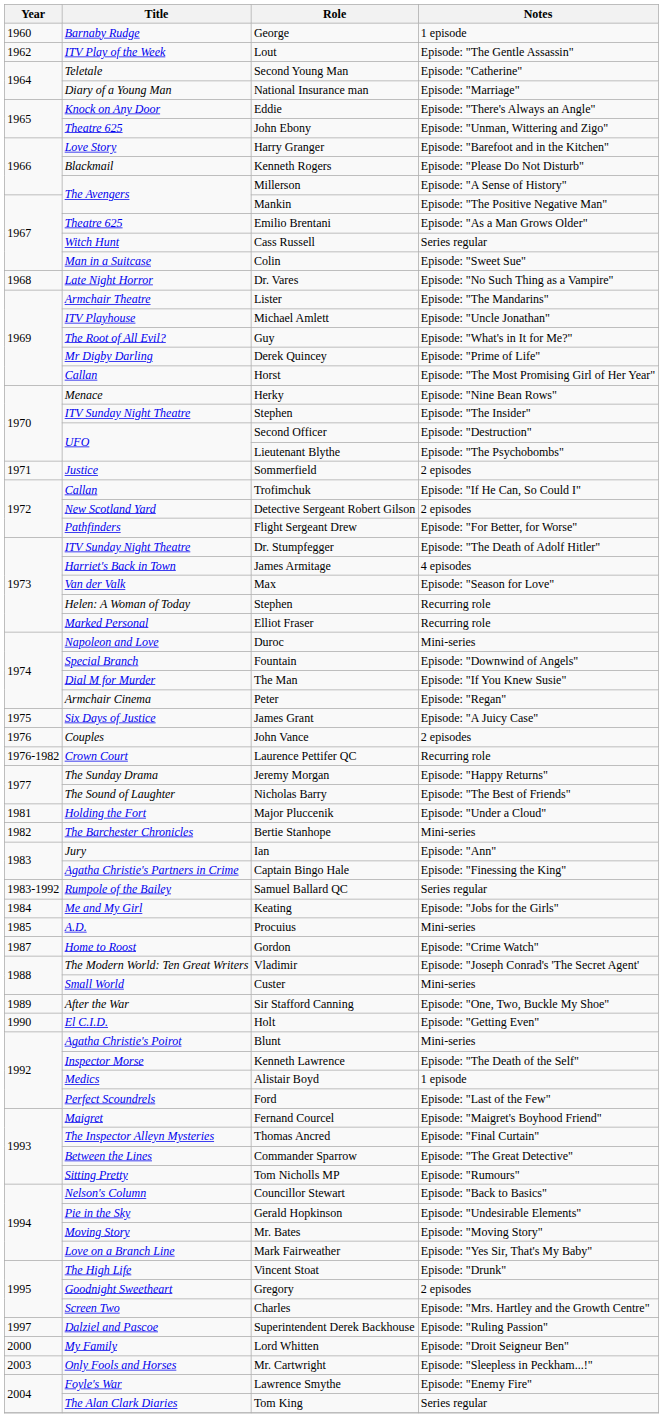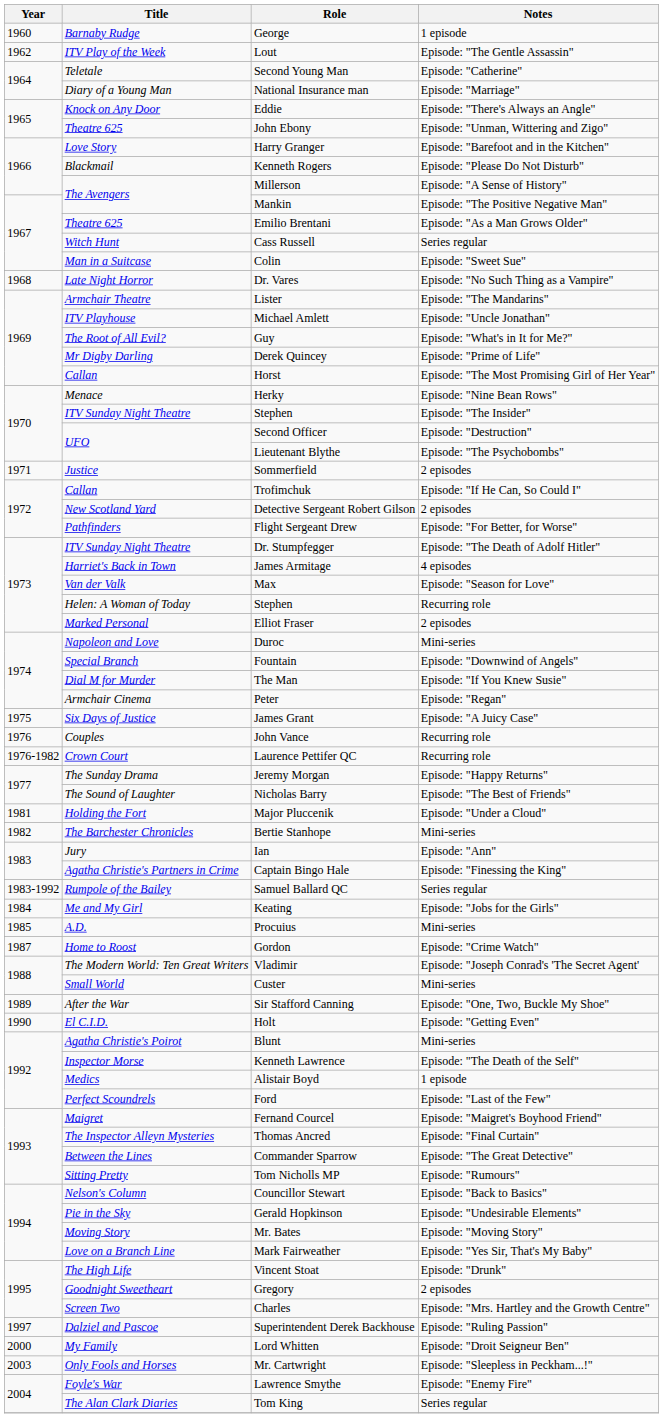 <table class="wikitable sortable">
 <tr>
 <th>Year</th>
 <th>Title</th>
 <th>Role</th>
 <th>Notes</th>
 </tr>
 <tr>
 <td>1960</td>
 <td><em><a href='#'>Barnaby Rudge</a></em></td>
 <td>George</td>
 <td>1 episode</td>
 </tr>
 <tr>
 <td>1962</td>
 <td><em><a href='#'>ITV Play of the Week</a></em></td>
 <td>Lout</td>
 <td>Episode: "The Gentle Assassin"</td>
 </tr>
 <tr>
 <td rowspan="2">1964</td>
 <td><em>Teletale</em></td>
 <td>Second Young Man</td>
 <td>Episode: "Catherine"</td>
 </tr>
 <tr>
 <td><em>Diary of a Young Man</em></td>
 <td>National Insurance man</td>
 <td>Episode: "Marriage"</td>
 </tr>
 <tr>
 <td rowspan="2">1965</td>
 <td><em><a href='#'>Knock on Any Door</a></em></td>
 <td>Eddie</td>
 <td>Episode: "There's Always an Angle"</td>
 </tr>
 <tr>
 <td><em><a href='#'>Theatre 625</a></em></td>
 <td>John Ebony</td>
 <td>Episode: "Unman, Wittering and Zigo"</td>
 </tr>
 <tr>
 <td rowspan="3">1966</td>
 <td><em><a href='#'>Love Story</a></em></td>
 <td>Harry Granger</td>
 <td>Episode: "Barefoot and in the Kitchen"</td>
 </tr>
 <tr>
 <td><em>Blackmail</em></td>
 <td>Kenneth Rogers</td>
 <td>Episode: "Please Do Not Disturb"</td>
 </tr>
 <tr>
 <td rowspan="2"><em><a href='#'>The Avengers</a></em></td>
 <td>Millerson</td>
 <td>Episode: "A Sense of History"</td>
 </tr>
 <tr>
 <td rowspan="4">1967</td>
 <td>Mankin</td>
 <td>Episode: "The Positive Negative Man"</td>
 </tr>
 <tr>
 <td><em><a href='#'>Theatre 625</a></em></td>
 <td>Emilio Brentani</td>
 <td>Episode: "As a Man Grows Older"</td>
 </tr>
 <tr>
 <td><em><a href='#'>Witch Hunt</a></em></td>
 <td>Cass Russell</td>
 <td>Series regular</td>
 </tr>
 <tr>
 <td><em><a href='#'>Man in a Suitcase</a></em></td>
 <td>Colin</td>
 <td>Episode: "Sweet Sue"</td>
 </tr>
 <tr>
 <td>1968</td>
 <td><em><a href='#'>Late Night Horror</a></em></td>
 <td>Dr. Vares</td>
 <td>Episode: "No Such Thing as a Vampire"</td>
 </tr>
 <tr>
 <td rowspan="5">1969</td>
 <td><em><a href='#'>Armchair Theatre</a></em></td>
 <td>Lister</td>
 <td>Episode: "The Mandarins"</td>
 </tr>
 <tr>
 <td><em><a href='#'>ITV Playhouse</a></em></td>
 <td>Michael Amlett</td>
 <td>Episode: "Uncle Jonathan"</td>
 </tr>
 <tr>
 <td><em><a href='#'>The Root of All Evil?</a></em></td>
 <td>Guy</td>
 <td>Episode: "What's in It for Me?"</td>
 </tr>
 <tr>
 <td><em><a href='#'>Mr Digby Darling</a></em></td>
 <td>Derek Quincey</td>
 <td>Episode: "Prime of Life"</td>
 </tr>
 <tr>
 <td><em><a href='#'>Callan</a></em></td>
 <td>Horst</td>
 <td>Episode: "The Most Promising Girl of Her Year"</td>
 </tr>
 <tr>
 <td rowspan="4">1970</td>
 <td><em>Menace</em></td>
 <td>Herky</td>
 <td>Episode: "Nine Bean Rows"</td>
 </tr>
 <tr>
 <td><em><a href='#'>ITV Sunday Night Theatre</a></em></td>
 <td>Stephen</td>
 <td>Episode: "The Insider"</td>
 </tr>
 <tr>
 <td rowspan="2"><em><a href='#'>UFO</a></em></td>
 <td>Second Officer</td>
 <td>Episode: "Destruction"</td>
 </tr>
 <tr>
 <td>Lieutenant Blythe</td>
 <td>Episode: "The Psychobombs"</td>
 </tr>
 <tr>
 <td>1971</td>
 <td><em><a href='#'>Justice</a></em></td>
 <td>Sommerfield</td>
 <td>2 episodes</td>
 </tr>
 <tr>
 <td rowspan="3">1972</td>
 <td><em><a href='#'>Callan</a></em></td>
 <td>Trofimchuk</td>
 <td>Episode: "If He Can, So Could I"</td>
 </tr>
 <tr>
 <td><em><a href='#'>New Scotland Yard</a></em></td>
 <td>Detective Sergeant Robert Gilson</td>
 <td>2 episodes</td>
 </tr>
 <tr>
 <td><em><a href='#'>Pathfinders</a></em></td>
 <td>Flight Sergeant Drew</td>
 <td>Episode: "For Better, for Worse"</td>
 </tr>
 <tr>
 <td rowspan="5">1973</td>
 <td><em><a href='#'>ITV Sunday Night Theatre</a></em></td>
 <td>Dr. Stumpfegger</td>
 <td>Episode: "The Death of Adolf Hitler"</td>
 </tr>
 <tr>
 <td><em><a href='#'>Harriet's Back in Town</a></em></td>
 <td>James Armitage</td>
 <td>4 episodes</td>
 </tr>
 <tr>
 <td><em><a href='#'>Van der Valk</a></em></td>
 <td>Max</td>
 <td>Episode: "Season for Love"</td>
 </tr>
 <tr>
 <td><em>Helen: A Woman of Today</em></td>
 <td>Stephen</td>
 <td>Recurring role</td>
 </tr>
 <tr>
 <td><em><a href='#'>Marked Personal</a></em></td>
 <td>Elliot Fraser</td>
-<td>Recurring role</td>
+<td>2 episodes</td>
 </tr>
 <tr>
 <td rowspan="4">1974</td>
 <td><em><a href='#'>Napoleon and Love</a></em></td>
 <td>Duroc</td>
 <td>Mini-series</td>
 </tr>
 <tr>
 <td><em><a href='#'>Special Branch</a></em></td>
 <td>Fountain</td>
 <td>Episode: "Downwind of Angels"</td>
 </tr>
 <tr>
 <td><em><a href='#'>Dial M for Murder</a></em></td>
 <td>The Man</td>
 <td>Episode: "If You Knew Susie"</td>
 </tr>
 <tr>
 <td><em>Armchair Cinema</em></td>
 <td>Peter</td>
 <td>Episode: "Regan"</td>
 </tr>
 <tr>
 <td>1975</td>
 <td><em><a href='#'>Six Days of Justice</a></em></td>
 <td>James Grant</td>
 <td>Episode: "A Juicy Case"</td>
 </tr>
 <tr>
 <td>1976</td>
 <td><em>Couples</em></td>
 <td>John Vance</td>
-<td>2 episodes</td>
+<td>Recurring role</td>
 </tr>
 <tr>
 <td>1976-1982</td>
 <td><em><a href='#'>Crown Court</a></em></td>
 <td>Laurence Pettifer QC</td>
 <td>Recurring role</td>
 </tr>
 <tr>
 <td rowspan="2">1977</td>
 <td><em>The Sunday Drama</em></td>
 <td>Jeremy Morgan</td>
 <td>Episode: "Happy Returns"</td>
 </tr>
 <tr>
 <td><em>The Sound of Laughter</em></td>
 <td>Nicholas Barry</td>
 <td>Episode: "The Best of Friends"</td>
 </tr>
 <tr>
 <td>1981</td>
 <td><em><a href='#'>Holding the Fort</a></em></td>
 <td>Major Pluccenik</td>
 <td>Episode: "Under a Cloud"</td>
 </tr>
 <tr>
 <td>1982</td>
 <td><em><a href='#'>The Barchester Chronicles</a></em></td>
 <td>Bertie Stanhope</td>
 <td>Mini-series</td>
 </tr>
 <tr>
 <td rowspan="2">1983</td>
 <td><em>Jury</em></td>
 <td>Ian</td>
 <td>Episode: "Ann"</td>
 </tr>
 <tr>
 <td><em><a href='#'>Agatha Christie's Partners in Crime</a></em></td>
 <td>Captain Bingo Hale</td>
 <td>Episode: "Finessing the King"</td>
 </tr>
 <tr>
 <td>1983-1992</td>
 <td><em><a href='#'>Rumpole of the Bailey</a></em></td>
 <td>Samuel Ballard QC</td>
 <td>Series regular</td>
 </tr>
 <tr>
 <td>1984</td>
 <td><em><a href='#'>Me and My Girl</a></em></td>
 <td>Keating</td>
 <td>Episode: "Jobs for the Girls"</td>
 </tr>
 <tr>
 <td>1985</td>
 <td><em><a href='#'>A.D.</a></em></td>
 <td>Procuius</td>
 <td>Mini-series</td>
 </tr>
 <tr>
 <td>1987</td>
 <td><em><a href='#'>Home to Roost</a></em></td>
 <td>Gordon</td>
 <td>Episode: "Crime Watch"</td>
 </tr>
 <tr>
 <td rowspan="2">1988</td>
 <td><em>The Modern World: Ten Great Writers</em></td>
 <td>Vladimir</td>
 <td>Episode: "Joseph Conrad's 'The Secret Agent'</td>
 </tr>
 <tr>
 <td><em><a href='#'>Small World</a></em></td>
 <td>Custer</td>
 <td>Mini-series</td>
 </tr>
 <tr>
 <td>1989</td>
 <td><em>After the War</em></td>
 <td>Sir Stafford Canning</td>
 <td>Episode: "One, Two, Buckle My Shoe"</td>
 </tr>
 <tr>
 <td>1990</td>
 <td><em><a href='#'>El C.I.D.</a></em></td>
 <td>Holt</td>
 <td>Episode: "Getting Even"</td>
 </tr>
 <tr>
 <td rowspan="4">1992</td>
 <td><em><a href='#'>Agatha Christie's Poirot</a></em></td>
 <td>Blunt</td>
 <td>Mini-series</td>
 </tr>
 <tr>
 <td><em><a href='#'>Inspector Morse</a></em></td>
 <td>Kenneth Lawrence</td>
 <td>Episode: "The Death of the Self"</td>
 </tr>
 <tr>
 <td><em><a href='#'>Medics</a></em></td>
 <td>Alistair Boyd</td>
 <td>1 episode</td>
 </tr>
 <tr>
 <td><em><a href='#'>Perfect Scoundrels</a></em></td>
 <td>Ford</td>
 <td>Episode: "Last of the Few"</td>
 </tr>
 <tr>
 <td rowspan="4">1993</td>
 <td><em><a href='#'>Maigret</a></em></td>
 <td>Fernand Courcel</td>
 <td>Episode: "Maigret's Boyhood Friend"</td>
 </tr>
 <tr>
 <td><em><a href='#'>The Inspector Alleyn Mysteries</a></em></td>
 <td>Thomas Ancred</td>
 <td>Episode: "Final Curtain"</td>
 </tr>
 <tr>
 <td><em><a href='#'>Between the Lines</a></em></td>
 <td>Commander Sparrow</td>
 <td>Episode: "The Great Detective"</td>
 </tr>
 <tr>
 <td><em><a href='#'>Sitting Pretty</a></em></td>
 <td>Tom Nicholls MP</td>
 <td>Episode: "Rumours"</td>
 </tr>
 <tr>
 <td rowspan="4">1994</td>
 <td><em><a href='#'>Nelson's Column</a></em></td>
 <td>Councillor Stewart</td>
 <td>Episode: "Back to Basics"</td>
 </tr>
 <tr>
 <td><em><a href='#'>Pie in the Sky</a></em></td>
 <td>Gerald Hopkinson</td>
 <td>Episode: "Undesirable Elements"</td>
 </tr>
 <tr>
 <td><em><a href='#'>Moving Story</a></em></td>
 <td>Mr. Bates</td>
 <td>Episode: "Moving Story"</td>
 </tr>
 <tr>
 <td><em><a href='#'>Love on a Branch Line</a></em></td>
 <td>Mark Fairweather</td>
 <td>Episode: "Yes Sir, That's My Baby"</td>
 </tr>
 <tr>
 <td rowspan="3">1995</td>
 <td><em><a href='#'>The High Life</a></em></td>
 <td>Vincent Stoat</td>
 <td>Episode: "Drunk"</td>
 </tr>
 <tr>
 <td><em><a href='#'>Goodnight Sweetheart</a></em></td>
 <td>Gregory</td>
 <td>2 episodes</td>
 </tr>
 <tr>
 <td><em><a href='#'>Screen Two</a></em></td>
 <td>Charles</td>
 <td>Episode: "Mrs. Hartley and the Growth Centre"</td>
 </tr>
 <tr>
 <td>1997</td>
 <td><em><a href='#'>Dalziel and Pascoe</a></em></td>
 <td>Superintendent Derek Backhouse</td>
 <td>Episode: "Ruling Passion"</td>
 </tr>
 <tr>
 <td>2000</td>
 <td><em><a href='#'>My Family</a></em></td>
 <td>Lord Whitten</td>
 <td>Episode: "Droit Seigneur Ben"</td>
 </tr>
 <tr>
 <td>2003</td>
 <td><em><a href='#'>Only Fools and Horses</a></em></td>
 <td>Mr. Cartwright</td>
 <td>Episode: "Sleepless in Peckham...!"</td>
 </tr>
 <tr>
 <td rowspan="2">2004</td>
 <td><em><a href='#'>Foyle's War</a></em></td>
 <td>Lawrence Smythe</td>
 <td>Episode: "Enemy Fire"</td>
 </tr>
 <tr>
 <td><em><a href='#'>The Alan Clark Diaries</a></em></td>
 <td>Tom King</td>
 <td>Series regular</td>
 </tr>
 <tr>
 </tr>
 </table>
